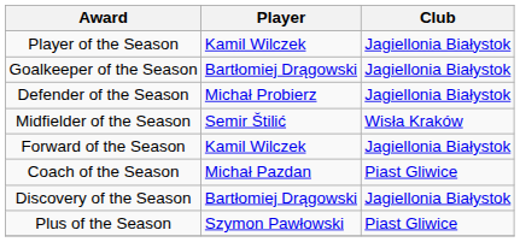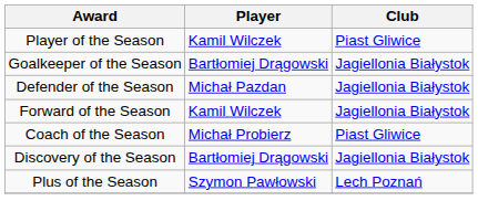 <table class="wikitable" style="text-align:center">
 <tr>
 <th>Award</th>
 <th>Player</th>
 <th>Club</th>
 </tr>
 <tr>
 <td>Player of the Season</td>
 <td align="left"> <a href='#'>Kamil Wilczek</a></td>
-<td align="left"><a href='#'>Jagiellonia Białystok</a></td>
+<td align="left"><a href='#'>Piast Gliwice</a></td>
 </tr>
 <tr>
 <td>Goalkeeper of the Season</td>
 <td align="left"> <a href='#'>Bartłomiej Drągowski</a></td>
 <td align="left"><a href='#'>Jagiellonia Białystok</a></td>
 </tr>
 <tr>
 <td>Defender of the Season</td>
-<td align="left"> <a href='#'>Michał Probierz</a></td>
+<td align="left"> <a href='#'>Michał Pazdan</a></td>
 <td align="left"><a href='#'>Jagiellonia Białystok</a></td>
-</tr>
-<tr>
-<td>Midfielder of the Season</td>
-<td align="left"> <a href='#'>Semir Štilić</a></td>
-<td align="left"><a href='#'>Wisła Kraków</a></td>
 </tr>
 <tr>
 <td>Forward of the Season</td>
 <td align="left"> <a href='#'>Kamil Wilczek</a></td>
 <td align="left"><a href='#'>Jagiellonia Białystok</a></td>
 </tr>
 <tr>
 <td>Coach of the Season</td>
-<td align="left"> <a href='#'>Michał Pazdan</a></td>
+<td align="left"> <a href='#'>Michał Probierz</a></td>
 <td align="left"><a href='#'>Piast Gliwice</a></td>
 </tr>
 <tr>
 <td>Discovery of the Season</td>
 <td align="left"> <a href='#'>Bartłomiej Drągowski</a></td>
 <td align="left"><a href='#'>Jagiellonia Białystok</a></td>
 </tr>
 <tr>
 <td>Plus of the Season</td>
 <td align="left"> <a href='#'>Szymon Pawłowski</a></td>
-<td align="left"><a href='#'>Piast Gliwice</a></td>
+<td align="left"><a href='#'>Lech Poznań</a></td>
 </tr>
 <tr>
 </tr>
 </table>
